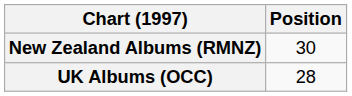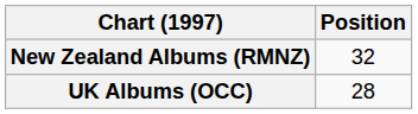 <table class="wikitable sortable plainrowheaders" style="text-align:center">
 <tr>
 <th scope="col">Chart (1997)</th>
 <th scope="col">Position</th>
 </tr>
 <tr>
 <th scope="row">New Zealand Albums (RMNZ)</th>
-<td>30</td>
+<td>32</td>
 </tr>
 <tr>
 <th scope="row">UK Albums (OCC)</th>
 <td>28</td>
 </tr>
 </table>
